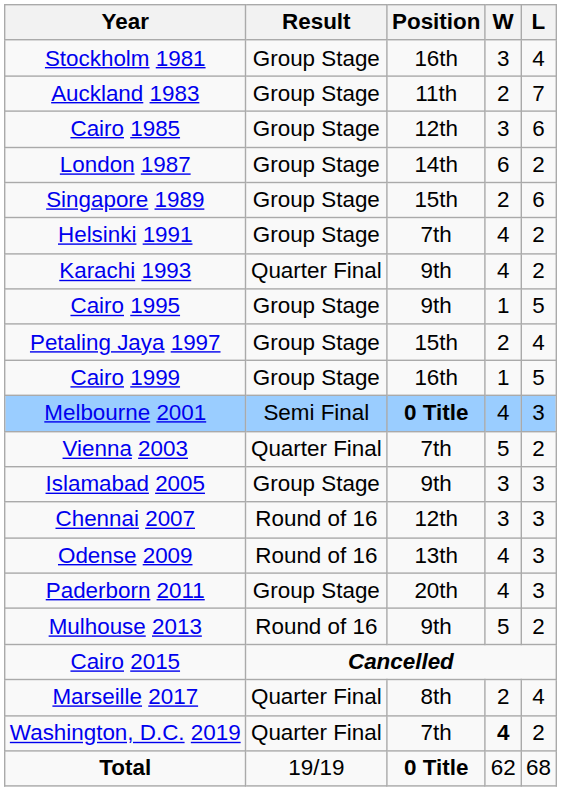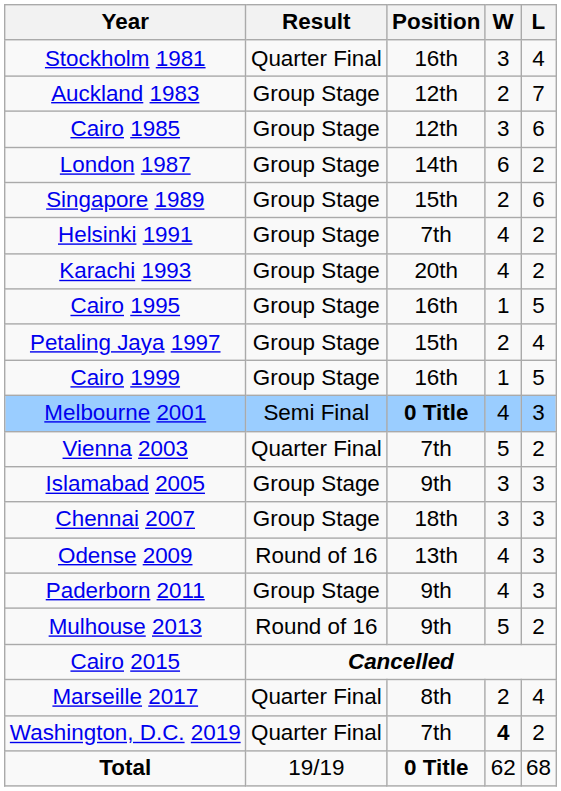 <table class="wikitable" style="text-align: center;">
 <tr>
 <th>Year</th>
 <th>Result</th>
 <th>Position</th>
 <th>W</th>
 <th>L</th>
 </tr>
 <tr>
 <td> <a href='#'>Stockholm</a> <a href='#'>1981</a></td>
-<td>Group Stage</td>
+<td>Quarter Final</td>
 <td>16th</td>
 <td>3</td>
 <td>4</td>
 </tr>
 <tr>
 <td> <a href='#'>Auckland</a> <a href='#'>1983</a></td>
 <td>Group Stage</td>
-<td>11th</td>
+<td>12th</td>
 <td>2</td>
 <td>7</td>
 </tr>
 <tr>
 <td> <a href='#'>Cairo</a> <a href='#'>1985</a></td>
 <td>Group Stage</td>
 <td>12th</td>
 <td>3</td>
 <td>6</td>
 </tr>
 <tr>
 <td> <a href='#'>London</a> <a href='#'>1987</a></td>
 <td>Group Stage</td>
 <td>14th</td>
 <td>6</td>
 <td>2</td>
 </tr>
 <tr>
 <td> <a href='#'>Singapore</a> <a href='#'>1989</a></td>
 <td>Group Stage</td>
 <td>15th</td>
 <td>2</td>
 <td>6</td>
 </tr>
 <tr>
 <td> <a href='#'>Helsinki</a> <a href='#'>1991</a></td>
 <td>Group Stage</td>
 <td>7th</td>
 <td>4</td>
 <td>2</td>
 </tr>
 <tr>
 <td> <a href='#'>Karachi</a> <a href='#'>1993</a></td>
-<td>Quarter Final</td>
-<td>9th</td>
+<td>Group Stage</td>
+<td>20th</td>
 <td>4</td>
 <td>2</td>
 </tr>
 <tr>
 <td> <a href='#'>Cairo</a> <a href='#'>1995</a></td>
 <td>Group Stage</td>
-<td>9th</td>
+<td>16th</td>
 <td>1</td>
 <td>5</td>
 </tr>
 <tr>
 <td> <a href='#'>Petaling Jaya</a> <a href='#'>1997</a></td>
 <td>Group Stage</td>
 <td>15th</td>
 <td>2</td>
 <td>4</td>
 </tr>
 <tr>
 <td> <a href='#'>Cairo</a> <a href='#'>1999</a></td>
 <td>Group Stage</td>
 <td>16th</td>
 <td>1</td>
 <td>5</td>
 </tr>
 <tr style="background:#9acdff;">
 <td> <a href='#'>Melbourne</a> <a href='#'>2001</a></td>
 <td>Semi Final</td>
 <td><strong>0 Title</strong></td>
 <td>4</td>
 <td>3</td>
 </tr>
 <tr>
 <td> <a href='#'>Vienna</a> <a href='#'>2003</a></td>
 <td>Quarter Final</td>
 <td>7th</td>
 <td>5</td>
 <td>2</td>
 </tr>
 <tr>
 <td> <a href='#'>Islamabad</a> <a href='#'>2005</a></td>
 <td>Group Stage</td>
 <td>9th</td>
 <td>3</td>
 <td>3</td>
 </tr>
 <tr>
 <td> <a href='#'>Chennai</a> <a href='#'>2007</a></td>
-<td>Round of 16</td>
-<td>12th</td>
+<td>Group Stage</td>
+<td>18th</td>
 <td>3</td>
 <td>3</td>
 </tr>
 <tr>
 <td> <a href='#'>Odense</a> <a href='#'>2009</a></td>
 <td>Round of 16</td>
 <td>13th</td>
 <td>4</td>
 <td>3</td>
 </tr>
 <tr>
 <td> <a href='#'>Paderborn</a> <a href='#'>2011</a></td>
 <td>Group Stage</td>
-<td>20th</td>
+<td>9th</td>
 <td>4</td>
 <td>3</td>
 </tr>
 <tr>
 <td> <a href='#'>Mulhouse</a> <a href='#'>2013</a></td>
 <td>Round of 16</td>
 <td>9th</td>
 <td>5</td>
 <td>2</td>
 </tr>
 <tr>
 <td> <a href='#'>Cairo</a> <a href='#'>2015</a></td>
 <td colspan=4 align=center><strong><em>Cancelled</em></strong></td>
 </tr>
 <tr>
 <td> <a href='#'>Marseille</a> <a href='#'>2017</a></td>
 <td>Quarter Final</td>
 <td>8th</td>
 <td>2</td>
 <td>4</td>
 </tr>
 <tr>
 <td> <a href='#'>Washington, D.C.</a> <a href='#'>2019</a></td>
 <td>Quarter Final</td>
 <td>7th</td>
 <td><strong>4</strong></td>
 <td>2</td>
 </tr>
 <tr>
 <td><strong>Total</strong></td>
 <td>19/19</td>
 <td><strong>0 Title</strong></td>
 <td>62</td>
 <td>68</td>
 </tr>
 </table>
